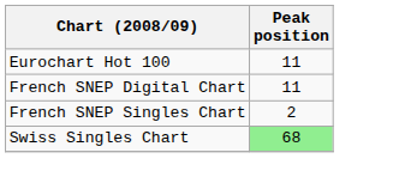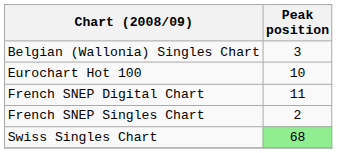 <table class="wikitable sortable">
 <tr>
 <th>Chart (2008/09)</th>
 <th>Peak<br>position</th>
 </tr>
 <tr>
+<td>Belgian (Wallonia) Singles Chart</td>
+<td align="center">3</td>
+</tr>
+<tr>
 <td>Eurochart Hot 100</td>
-<td align="center">11</td>
+<td align="center">10</td>
 </tr>
 <tr>
 <td>French SNEP Digital Chart</td>
 <td align="center">11</td>
 </tr>
 <tr>
 <td>French SNEP Singles Chart</td>
 <td align="center">2</td>
 </tr>
 <tr>
 <td>Swiss Singles Chart</td>
 <td align="center" style="background: lightgreen;">68</td>
 </tr>
 <tr>
 </tr>
 </table>
